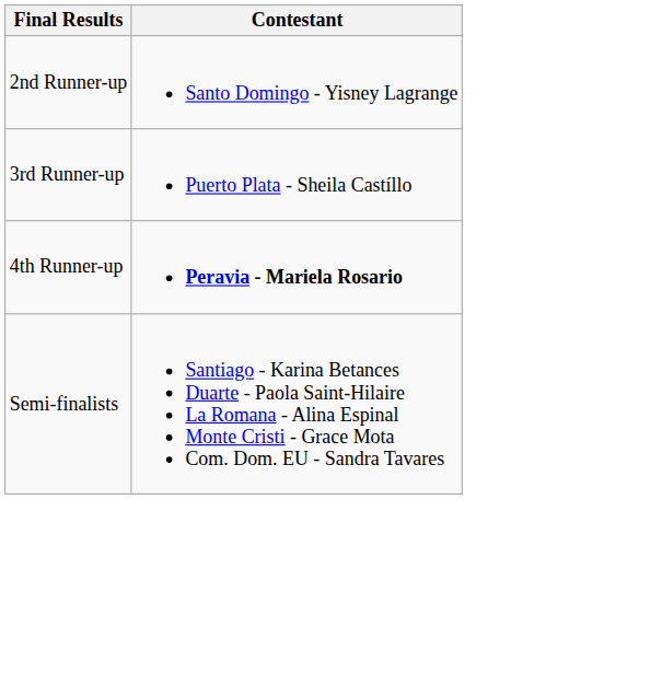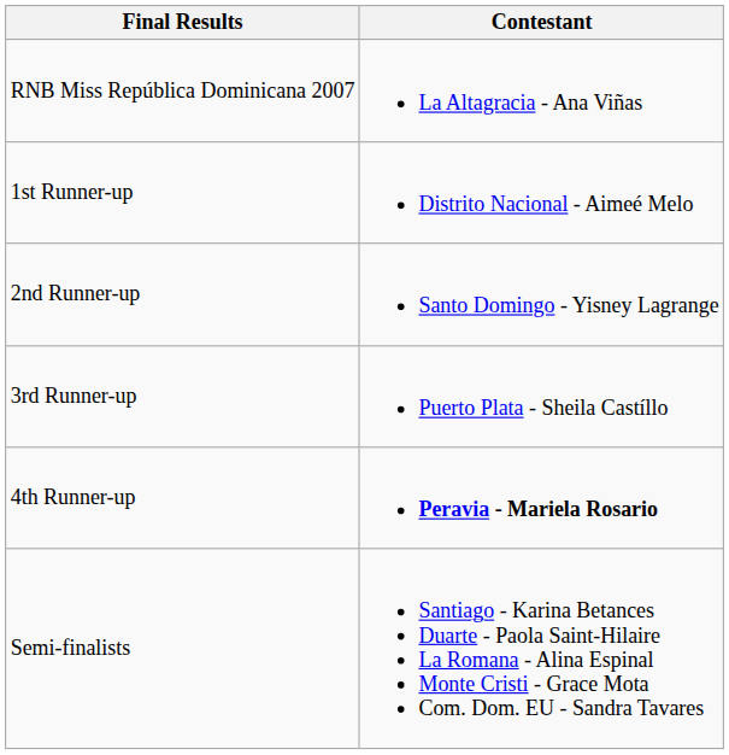 <table class="wikitable">
 <tr>
 <th>Final Results</th>
 <th>Contestant</th>
+</tr>
+<tr>
+<td>RNB Miss República Dominicana 2007</td>
+<td><br><ul><li><a href='#'>La Altagracia</a> - Ana Viñas</li></ul></td>
+</tr>
+<tr>
+<td>1st Runner-up</td>
+<td><br><ul><li><a href='#'>Distrito Nacional</a> - Aimeé Melo</li></ul></td>
 </tr>
 <tr>
 <td>2nd Runner-up</td>
 <td><br><ul><li><a href='#'>Santo Domingo</a> - Yisney Lagrange</li></ul></td>
 </tr>
 <tr>
 <td>3rd Runner-up</td>
 <td><br><ul><li><a href='#'>Puerto Plata</a> - Sheila Castíllo</li></ul></td>
 </tr>
 <tr>
 <td>4th Runner-up</td>
 <td><strong><br><ul><li><a href='#'>Peravia</a> - Mariela Rosario</li></ul></strong></td>
 </tr>
 <tr>
 <td>Semi-finalists</td>
 <td><br><ul><li><a href='#'>Santiago</a> - Karina Betances</li><li><a href='#'>Duarte</a> - Paola Saint-Hilaire</li><li><a href='#'>La Romana</a> - Alina Espinal</li><li><a href='#'>Monte Cristi</a> - Grace Mota</li><li>Com. Dom. EU - Sandra Tavares</li></ul></td>
 </tr>
 </table>
